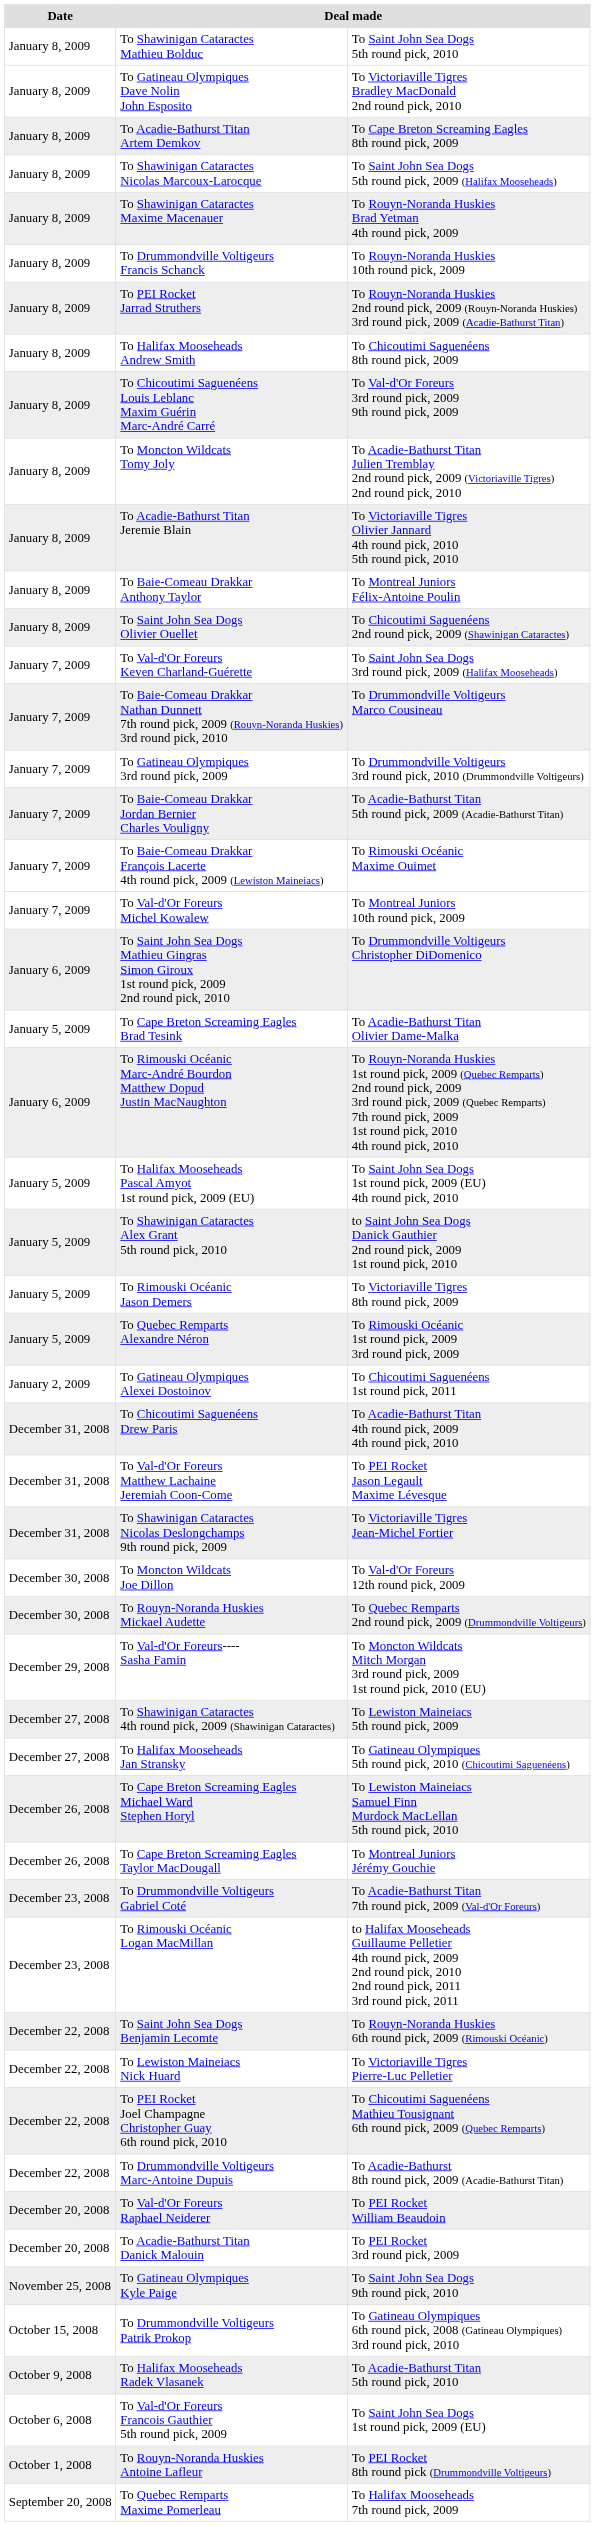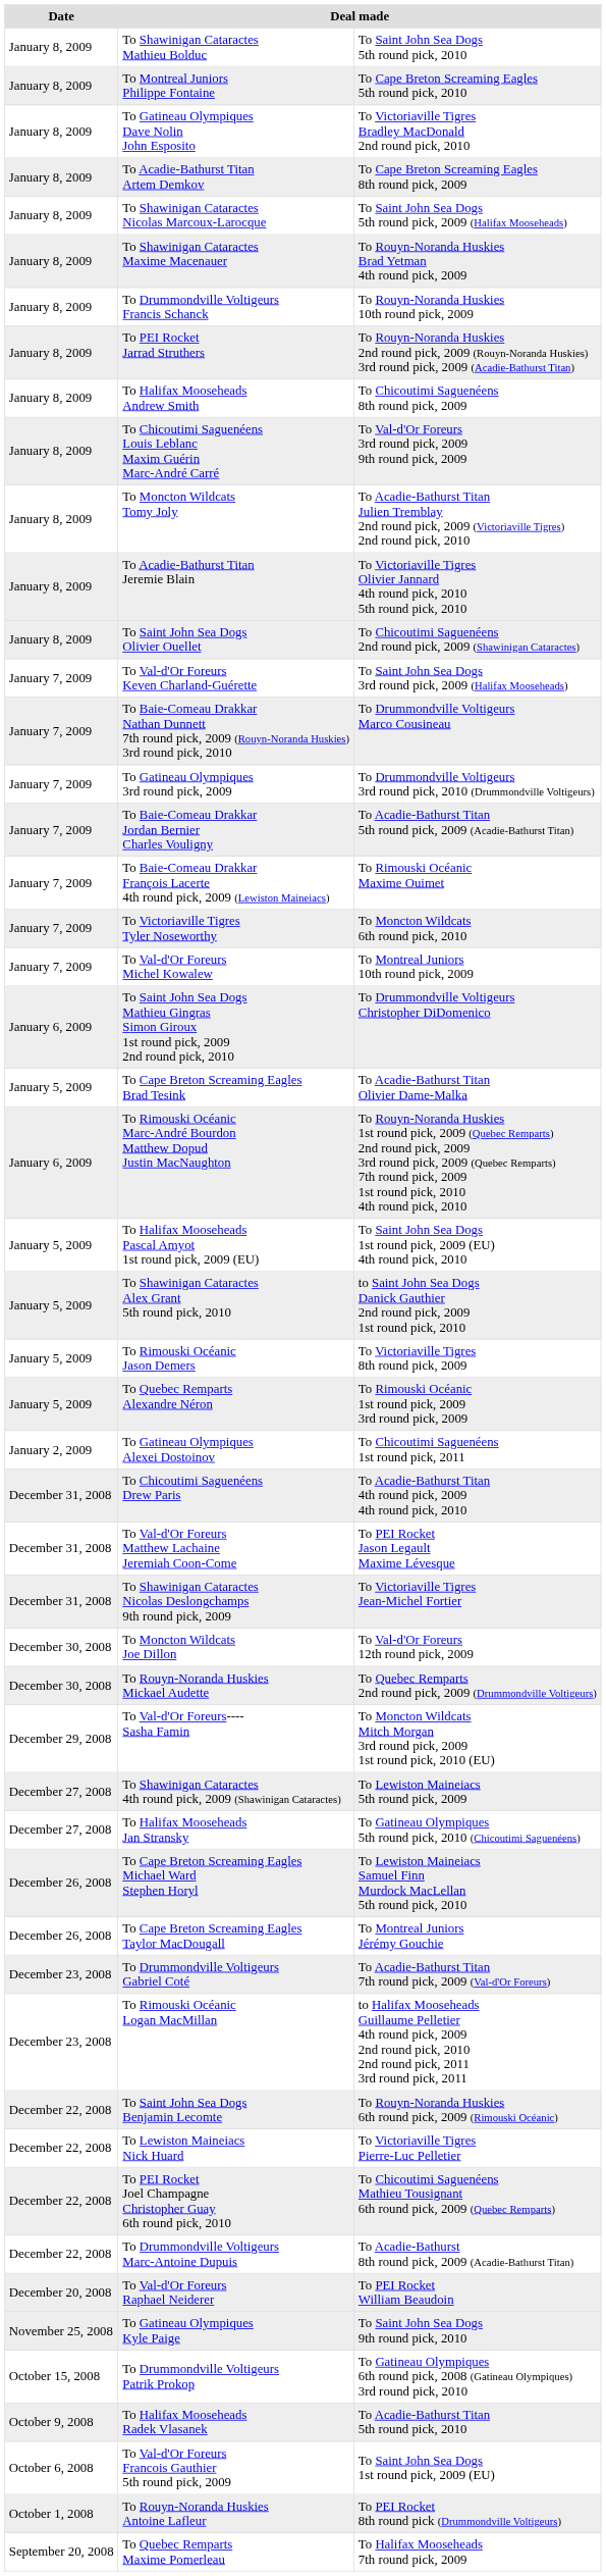 <table border=1 style="border-collapse:collapse" bordercolor="#DFDFDF" cellpadding="5">
 <tr>
 <th bgcolor="#DFDFDF">Date</th>
 <th bgcolor="#DFDFDF" colspan=2>Deal made</th>
 </tr>
 <tr>
 <td>January 8, 2009</td>
 <td>To <a href='#'>Shawinigan Cataractes</a><br><a href='#'>Mathieu Bolduc</a></td>
 <td>To <a href='#'>Saint John Sea Dogs</a><br>5th round pick, 2010</td>
+</tr>
+<tr bgcolor="eeeeee">
+<td>January 8, 2009</td>
+<td>To <a href='#'>Montreal Juniors</a><br><a href='#'>Philippe Fontaine</a></td>
+<td>To <a href='#'>Cape Breton Screaming Eagles</a><br>5th round pick, 2010</td>
 </tr>
 <tr>
 <td>January 8, 2009</td>
 <td>To <a href='#'>Gatineau Olympiques</a><br><a href='#'>Dave Nolin</a><br><a href='#'>John Esposito</a></td>
 <td>To <a href='#'>Victoriaville Tigres</a><br><a href='#'>Bradley MacDonald</a><br>2nd round pick, 2010</td>
 </tr>
 <tr bgcolor="eeeeee">
 <td>January 8, 2009</td>
 <td>To <a href='#'>Acadie-Bathurst Titan</a><br><a href='#'>Artem Demkov</a></td>
 <td>To <a href='#'>Cape Breton Screaming Eagles</a><br>8th round pick, 2009</td>
 </tr>
 <tr>
 <td>January 8, 2009</td>
 <td>To <a href='#'>Shawinigan Cataractes</a><br><a href='#'>Nicolas Marcoux-Larocque</a></td>
 <td>To <a href='#'>Saint John Sea Dogs</a><br>5th round pick, 2009 <small>(<a href='#'>Halifax Mooseheads</a>)</small></td>
 </tr>
 <tr bgcolor="eeeeee">
 <td>January 8, 2009</td>
 <td valign="top">To <a href='#'>Shawinigan Cataractes</a><br><a href='#'>Maxime Macenauer</a></td>
 <td valign="top">To <a href='#'>Rouyn-Noranda Huskies</a><br><a href='#'>Brad Yetman</a><br>4th round pick, 2009</td>
 </tr>
 <tr>
 <td>January 8, 2009</td>
 <td>To <a href='#'>Drummondville Voltigeurs</a><br><a href='#'>Francis Schanck</a></td>
 <td>To <a href='#'>Rouyn-Noranda Huskies</a><br>10th round pick, 2009</td>
 </tr>
 <tr bgcolor="eeeeee">
 <td>January 8, 2009</td>
 <td valign="top">To <a href='#'>PEI Rocket</a><br><a href='#'>Jarrad Struthers</a></td>
 <td valign="top">To <a href='#'>Rouyn-Noranda Huskies</a><br>2nd round pick, 2009 <small>(Rouyn-Noranda Huskies)</small><br>3rd round pick, 2009 <small>(<a href='#'>Acadie-Bathurst Titan</a>)</small></td>
 </tr>
 <tr>
 <td>January 8, 2009</td>
 <td>To <a href='#'>Halifax Mooseheads</a><br><a href='#'>Andrew Smith</a></td>
 <td>To <a href='#'>Chicoutimi Saguenéens</a><br>8th round pick, 2009</td>
 </tr>
 <tr bgcolor="eeeeee">
 <td>January 8, 2009</td>
 <td valign="top">To <a href='#'>Chicoutimi Saguenéens</a><br><a href='#'>Louis Leblanc</a><br><a href='#'>Maxim Guérin</a><br><a href='#'>Marc-André Carré</a></td>
 <td valign="top">To <a href='#'>Val-d'Or Foreurs</a><br>3rd round pick, 2009<br>9th round pick, 2009</td>
 </tr>
 <tr>
 <td>January 8, 2009</td>
 <td valign="top">To <a href='#'>Moncton Wildcats</a><br><a href='#'>Tomy Joly</a></td>
 <td valign="top">To <a href='#'>Acadie-Bathurst Titan</a><br><a href='#'>Julien Tremblay</a><br>2nd round pick, 2009 <small>(<a href='#'>Victoriaville Tigres</a>)</small><br>2nd round pick, 2010</td>
 </tr>
 <tr bgcolor="eeeeee">
 <td>January 8, 2009</td>
 <td valign="top">To <a href='#'>Acadie-Bathurst Titan</a><br>Jeremie Blain</td>
 <td valign="top">To <a href='#'>Victoriaville Tigres</a><br><a href='#'>Olivier Jannard</a><br>4th round pick, 2010<br>5th round pick, 2010</td>
 </tr>
-<tr>
-<td>January 8, 2009</td>
-<td>To <a href='#'>Baie-Comeau Drakkar</a><br><a href='#'>Anthony Taylor</a></td>
-<td>To <a href='#'>Montreal Juniors</a><br><a href='#'>Félix-Antoine Poulin</a></td>
-</tr>
 <tr bgcolor="eeeeee">
 <td>January 8, 2009</td>
 <td>To <a href='#'>Saint John Sea Dogs</a><br><a href='#'>Olivier Ouellet</a></td>
 <td>To <a href='#'>Chicoutimi Saguenéens</a><br>2nd round pick, 2009 <small>(<a href='#'>Shawinigan Cataractes</a>)</small></td>
 </tr>
 <tr>
 <td>January 7, 2009</td>
 <td>To <a href='#'>Val-d'Or Foreurs</a><br><a href='#'>Keven Charland-Guérette</a></td>
 <td>To <a href='#'>Saint John Sea Dogs</a><br>3rd round pick, 2009 <small>(<a href='#'>Halifax Mooseheads</a>)</small></td>
 </tr>
 <tr bgcolor="eeeeee">
 <td>January 7, 2009</td>
 <td valign="top">To <a href='#'>Baie-Comeau Drakkar</a><br><a href='#'>Nathan Dunnett</a><br>7th round pick, 2009 <small>(<a href='#'>Rouyn-Noranda Huskies</a>)</small><br>3rd round pick, 2010</td>
 <td valign="top">To <a href='#'>Drummondville Voltigeurs</a><br><a href='#'>Marco Cousineau</a></td>
 </tr>
 <tr>
 <td>January 7, 2009</td>
 <td valign="top">To <a href='#'>Gatineau Olympiques</a><br>3rd round pick, 2009</td>
 <td valign="top">To <a href='#'>Drummondville Voltigeurs</a><br>3rd round pick, 2010 <small>(Drummondville Voltigeurs)</small></td>
 </tr>
 <tr bgcolor="eeeeee">
 <td>January 7, 2009</td>
 <td valign="top">To <a href='#'>Baie-Comeau Drakkar</a><br><a href='#'>Jordan Bernier</a><br><a href='#'>Charles Vouligny</a></td>
 <td valign="top">To <a href='#'>Acadie-Bathurst Titan</a><br>5th round pick, 2009 <small>(Acadie-Bathurst Titan)</small></td>
 </tr>
 <tr>
 <td>January 7, 2009</td>
 <td valign="top">To <a href='#'>Baie-Comeau Drakkar</a><br><a href='#'>François Lacerte</a><br>4th round pick, 2009 <small>(<a href='#'>Lewiston Maineiacs</a>)</small></td>
 <td valign="top">To <a href='#'>Rimouski Océanic</a><br><a href='#'>Maxime Ouimet</a></td>
+</tr>
+<tr bgcolor="eeeeee">
+<td>January 7, 2009</td>
+<td>To <a href='#'>Victoriaville Tigres</a><br><a href='#'>Tyler Noseworthy</a></td>
+<td>To <a href='#'>Moncton Wildcats</a><br>6th round pick, 2010</td>
 </tr>
 <tr>
 <td>January 7, 2009</td>
 <td>To <a href='#'>Val-d'Or Foreurs</a><br><a href='#'>Michel Kowalew</a></td>
 <td>To <a href='#'>Montreal Juniors</a><br>10th round pick, 2009</td>
 </tr>
 <tr bgcolor="eeeeee">
 <td>January 6, 2009</td>
 <td valign="top">To <a href='#'>Saint John Sea Dogs</a><br><a href='#'>Mathieu Gingras</a><br><a href='#'>Simon Giroux</a><br>1st round pick, 2009<br>2nd round pick, 2010</td>
 <td valign="top">To <a href='#'>Drummondville Voltigeurs</a><br><a href='#'>Christopher DiDomenico</a></td>
 </tr>
 <tr>
 <td>January 5, 2009</td>
 <td>To <a href='#'>Cape Breton Screaming Eagles</a><br><a href='#'>Brad Tesink</a></td>
 <td>To <a href='#'>Acadie-Bathurst Titan</a><br><a href='#'>Olivier Dame-Malka</a></td>
 </tr>
 <tr bgcolor="eeeeee">
 <td>January 6, 2009</td>
 <td valign="top">To <a href='#'>Rimouski Océanic</a><br><a href='#'>Marc-André Bourdon</a><br><a href='#'>Matthew Dopud</a><br><a href='#'>Justin MacNaughton</a></td>
 <td valign="top">To <a href='#'>Rouyn-Noranda Huskies</a><br>1st round pick, 2009 <small>(<a href='#'>Quebec Remparts</a>)</small><br>2nd round pick, 2009<br>3rd round pick, 2009 <small>(Quebec Remparts)</small><br>7th round pick, 2009<br>1st round pick, 2010<br>4th round pick, 2010</td>
 </tr>
 <tr>
 <td>January 5, 2009</td>
 <td valign="top">To <a href='#'>Halifax Mooseheads</a><br><a href='#'>Pascal Amyot</a><br>1st round pick, 2009 (EU)</td>
 <td valign="top">To <a href='#'>Saint John Sea Dogs</a><br>1st round pick, 2009 (EU)<br>4th round pick, 2010</td>
 </tr>
 <tr bgcolor="eeeeee">
 <td>January 5, 2009</td>
 <td valign="top">To <a href='#'>Shawinigan Cataractes</a><br><a href='#'>Alex Grant</a><br>5th round pick, 2010</td>
 <td valign="top">to <a href='#'>Saint John Sea Dogs</a><br><a href='#'>Danick Gauthier</a><br>2nd round pick, 2009<br>1st round pick, 2010</td>
 </tr>
 <tr>
 <td>January 5, 2009</td>
 <td>To <a href='#'>Rimouski Océanic</a><br><a href='#'>Jason Demers</a></td>
 <td>To <a href='#'>Victoriaville Tigres</a><br>8th round pick, 2009</td>
 </tr>
 <tr bgcolor="eeeeee">
 <td>January 5, 2009</td>
 <td valign="top">To <a href='#'>Quebec Remparts</a><br><a href='#'>Alexandre Néron</a></td>
 <td valign="top">To <a href='#'>Rimouski Océanic</a><br>1st round pick, 2009<br>3rd round pick, 2009</td>
 </tr>
 <tr>
 <td>January 2, 2009</td>
 <td>To <a href='#'>Gatineau Olympiques</a><br><a href='#'>Alexei Dostoinov</a></td>
 <td>To <a href='#'>Chicoutimi Saguenéens</a><br>1st round pick, 2011</td>
 </tr>
 <tr bgcolor="eeeeee">
 <td>December 31, 2008</td>
 <td valign="top">To <a href='#'>Chicoutimi Saguenéens</a><br><a href='#'>Drew Paris</a></td>
 <td valign="top">To <a href='#'>Acadie-Bathurst Titan</a><br>4th round pick, 2009<br>4th round pick, 2010</td>
 </tr>
 <tr>
 <td>December 31, 2008</td>
 <td>To <a href='#'>Val-d'Or Foreurs</a><br><a href='#'>Matthew Lachaine</a><br><a href='#'>Jeremiah Coon-Come</a></td>
 <td>To <a href='#'>PEI Rocket</a><br><a href='#'>Jason Legault</a><br><a href='#'>Maxime Lévesque</a></td>
 </tr>
 <tr bgcolor="eeeeee">
 <td>December 31, 2008</td>
 <td valign="top">To <a href='#'>Shawinigan Cataractes</a><br><a href='#'>Nicolas Deslongchamps</a><br>9th round pick, 2009</td>
 <td valign="top">To <a href='#'>Victoriaville Tigres</a><br><a href='#'>Jean-Michel Fortier</a></td>
 </tr>
 <tr>
 <td>December 30, 2008</td>
 <td>To <a href='#'>Moncton Wildcats</a><br><a href='#'>Joe Dillon</a></td>
 <td>To <a href='#'>Val-d'Or Foreurs</a><br>12th round pick, 2009</td>
 </tr>
 <tr bgcolor="eeeeee">
 <td>December 30, 2008</td>
 <td>To <a href='#'>Rouyn-Noranda Huskies</a><br><a href='#'>Mickael Audette</a></td>
 <td>To <a href='#'>Quebec Remparts</a><br>2nd round pick, 2009 <small>(<a href='#'>Drummondville Voltigeurs</a>)</small></td>
 </tr>
 <tr>
 <td>December 29, 2008</td>
 <td valign="top">To <a href='#'>Val-d'Or Foreurs</a>----<br><a href='#'>Sasha Famin</a></td>
 <td valign="top">To <a href='#'>Moncton Wildcats</a><br><a href='#'>Mitch Morgan</a><br>3rd round pick, 2009<br>1st round pick, 2010 (EU)</td>
 </tr>
 <tr bgcolor="eeeeee">
 <td>December 27, 2008</td>
 <td>To <a href='#'>Shawinigan Cataractes</a><br>4th round pick, 2009 <small>(Shawinigan Cataractes)</small></td>
 <td>To <a href='#'>Lewiston Maineiacs</a><br>5th round pick, 2009</td>
 </tr>
 <tr>
 <td>December 27, 2008</td>
 <td>To <a href='#'>Halifax Mooseheads</a><br><a href='#'>Jan Stransky</a></td>
 <td>To <a href='#'>Gatineau Olympiques</a><br>5th round pick, 2010 <small>(<a href='#'>Chicoutimi Saguenéens</a>)</small></td>
 </tr>
 <tr bgcolor="eeeeee">
 <td>December 26, 2008</td>
 <td valign="top">To <a href='#'>Cape Breton Screaming Eagles</a><br><a href='#'>Michael Ward</a><br><a href='#'>Stephen Horyl</a></td>
 <td valign="top">To <a href='#'>Lewiston Maineiacs</a><br><a href='#'>Samuel Finn</a><br><a href='#'>Murdock MacLellan</a><br>5th round pick, 2010</td>
 </tr>
 <tr>
 <td>December 26, 2008</td>
 <td>To <a href='#'>Cape Breton Screaming Eagles</a><br><a href='#'>Taylor MacDougall</a></td>
 <td>To <a href='#'>Montreal Juniors</a><br><a href='#'>Jérémy Gouchie</a></td>
 </tr>
 <tr bgcolor="eeeeee">
 <td>December 23, 2008</td>
 <td>To <a href='#'>Drummondville Voltigeurs</a><br><a href='#'>Gabriel Coté</a></td>
 <td>To <a href='#'>Acadie-Bathurst Titan</a><br>7th round pick, 2009 <small>(<a href='#'>Val-d'Or Foreurs</a>)</small></td>
 </tr>
 <tr>
 <td>December 23, 2008</td>
 <td valign="top">To <a href='#'>Rimouski Océanic</a><br><a href='#'>Logan MacMillan</a></td>
 <td valign="top">to <a href='#'>Halifax Mooseheads</a><br><a href='#'>Guillaume Pelletier</a><br>4th round pick, 2009<br>2nd round pick, 2010<br>2nd round pick, 2011<br>3rd round pick, 2011</td>
 </tr>
 <tr bgcolor="eeeeee">
 <td>December 22, 2008</td>
 <td>To <a href='#'>Saint John Sea Dogs</a><br><a href='#'>Benjamin Lecomte</a></td>
 <td>To <a href='#'>Rouyn-Noranda Huskies</a><br>6th round pick, 2009 <small>(<a href='#'>Rimouski Océanic</a>)</small></td>
 </tr>
 <tr>
 <td>December 22, 2008</td>
 <td>To <a href='#'>Lewiston Maineiacs</a><br><a href='#'>Nick Huard</a></td>
 <td>To <a href='#'>Victoriaville Tigres</a><br><a href='#'>Pierre-Luc Pelletier</a></td>
 </tr>
 <tr bgcolor="eeeeee">
 <td>December 22, 2008</td>
 <td valign="top">To <a href='#'>PEI Rocket</a><br>Joel Champagne<br><a href='#'>Christopher Guay</a><br>6th round pick, 2010</td>
 <td valign="top">To <a href='#'>Chicoutimi Saguenéens</a><br><a href='#'>Mathieu Tousignant</a><br>6th round pick, 2009 <small>(<a href='#'>Quebec Remparts</a>)</small></td>
 </tr>
 <tr>
 <td>December 22, 2008</td>
 <td>To <a href='#'>Drummondville Voltigeurs</a><br><a href='#'>Marc-Antoine Dupuis</a></td>
 <td>To <a href='#'>Acadie-Bathurst</a><br>8th round pick, 2009 <small>(Acadie-Bathurst Titan)</small></td>
 </tr>
 <tr bgcolor="eeeeee">
 <td>December 20, 2008</td>
 <td>To <a href='#'>Val-d'Or Foreurs</a><br><a href='#'>Raphael Neiderer</a></td>
 <td>To <a href='#'>PEI Rocket</a><br><a href='#'>William Beaudoin</a></td>
 </tr>
-<tr>
-<td>December 20, 2008</td>
-<td>To <a href='#'>Acadie-Bathurst Titan</a><br><a href='#'>Danick Malouin</a></td>
-<td>To <a href='#'>PEI Rocket</a><br>3rd round pick, 2009</td>
-</tr>
 <tr bgcolor="eeeeee">
 <td>November 25, 2008</td>
 <td>To <a href='#'>Gatineau Olympiques</a><br><a href='#'>Kyle Paige</a></td>
 <td>To <a href='#'>Saint John Sea Dogs</a><br>9th round pick, 2010</td>
 </tr>
 <tr>
 <td>October 15, 2008</td>
 <td>To <a href='#'>Drummondville Voltigeurs</a><br><a href='#'>Patrik Prokop</a></td>
 <td>To <a href='#'>Gatineau Olympiques</a><br>6th round pick, 2008 <small>(Gatineau Olympiques)</small><br>3rd round pick, 2010</td>
 </tr>
 <tr bgcolor="eeeeee">
 <td>October 9, 2008</td>
 <td>To <a href='#'>Halifax Mooseheads</a><br><a href='#'>Radek Vlasanek</a></td>
 <td>To <a href='#'>Acadie-Bathurst Titan</a><br>5th round pick, 2010</td>
 </tr>
 <tr>
 <td>October 6, 2008</td>
 <td>To <a href='#'>Val-d'Or Foreurs</a><br><a href='#'>Francois Gauthier</a><br>5th round pick, 2009</td>
 <td>To <a href='#'>Saint John Sea Dogs</a><br>1st round pick, 2009 (EU)</td>
 </tr>
 <tr bgcolor="eeeeee">
 <td>October 1, 2008</td>
 <td>To <a href='#'>Rouyn-Noranda Huskies</a><br><a href='#'>Antoine Lafleur</a></td>
 <td>To <a href='#'>PEI Rocket</a><br>8th round pick <small>(<a href='#'>Drummondville Voltigeurs</a>)</small></td>
 </tr>
 <tr>
 <td>September 20, 2008</td>
 <td>To <a href='#'>Quebec Remparts</a><br><a href='#'>Maxime Pomerleau</a></td>
 <td>To <a href='#'>Halifax Mooseheads</a><br>7th round pick, 2009</td>
 </tr>
 </table>
